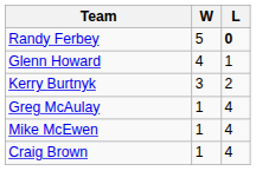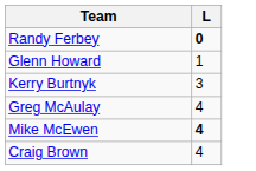 <table class="wikitable">
 <tr>
 <th width="200px">Team</th>
-<th width="25px">W</th>
 <th width="25px">L</th>
 </tr>
 <tr>
 <td> <a href='#'>Randy Ferbey</a></td>
-<td>5</td>
 <td><strong>0</strong></td>
 </tr>
 <tr>
 <td> <a href='#'>Glenn Howard</a></td>
-<td>4</td>
 <td>1</td>
 </tr>
 <tr>
 <td> <a href='#'>Kerry Burtnyk</a></td>
 <td>3</td>
-<td>2</td>
 </tr>
 <tr>
 <td> <a href='#'>Greg McAulay</a></td>
-<td>1</td>
 <td>4</td>
 </tr>
 <tr>
 <td> <a href='#'>Mike McEwen</a></td>
-<td>1</td>
-<td>4</td>
+<td><strong>4</strong></td>
 </tr>
 <tr>
 <td> <a href='#'>Craig Brown</a></td>
-<td>1</td>
 <td>4</td>
 </tr>
 </table>
